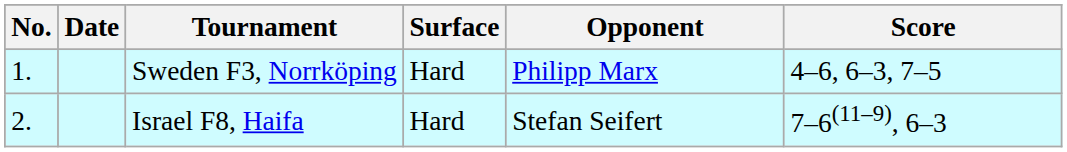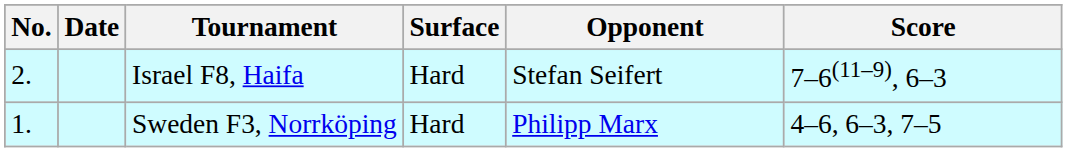 <table class="sortable wikitable" style=font-size:97%>
 <tr>
 <th>No.</th>
 <th>Date</th>
 <th>Tournament</th>
 <th>Surface</th>
 <th width=150>Opponent</th>
 <th width=150>Score</th>
 </tr>
 <tr bgcolor=#cffcff>
+<td>2.</td>
+<td></td>
+<td>Israel F8, <a href='#'>Haifa</a></td>
+<td>Hard</td>
+<td> Stefan Seifert</td>
+<td>7–6<sup>(11–9)</sup>, 6–3</td>
+</tr>
+<tr bgcolor=#cffcff>
 <td>1.</td>
 <td></td>
 <td>Sweden F3, <a href='#'>Norrköping</a></td>
 <td>Hard</td>
 <td> <a href='#'>Philipp Marx</a></td>
 <td>4–6, 6–3, 7–5</td>
 </tr>
-<tr bgcolor=#cffcff>
-<td>2.</td>
-<td></td>
-<td>Israel F8, <a href='#'>Haifa</a></td>
-<td>Hard</td>
-<td> Stefan Seifert</td>
-<td>7–6<sup>(11–9)</sup>, 6–3</td>
-</tr>
 </table>
